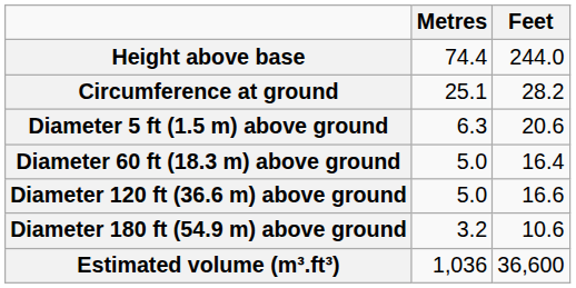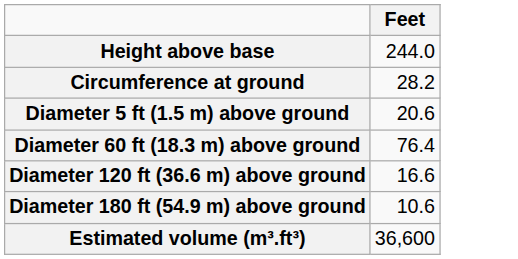 <table class="wikitable">
 <tr>
 <td></td>
-<th>Metres</th>
 <th>Feet</th>
 </tr>
 <tr>
 <th>Height above base</th>
-<td ALIGN="RIGHT">74.4</td>
 <td ALIGN="RIGHT">244.0</td>
 </tr>
 <tr>
 <th>Circumference at ground</th>
-<td ALIGN="RIGHT">25.1</td>
 <td ALIGN="RIGHT">28.2</td>
 </tr>
 <tr>
 <th>Diameter 5 ft (1.5 m) above ground</th>
-<td ALIGN="RIGHT">6.3</td>
 <td ALIGN="RIGHT">20.6</td>
 </tr>
 <tr>
 <th>Diameter 60 ft (18.3 m) above ground</th>
-<td ALIGN="RIGHT">5.0</td>
-<td ALIGN="RIGHT">16.4</td>
+<td ALIGN="RIGHT">76.4</td>
 </tr>
 <tr>
 <th>Diameter 120 ft (36.6 m) above ground</th>
-<td ALIGN="RIGHT">5.0</td>
 <td ALIGN="RIGHT">16.6</td>
 </tr>
 <tr>
 <th>Diameter 180 ft (54.9 m) above ground</th>
-<td ALIGN="RIGHT">3.2</td>
 <td ALIGN="RIGHT">10.6</td>
 </tr>
 <tr>
 <th>Estimated volume (m³.ft³)</th>
-<td align="right">1,036</td>
 <td align="right">36,600</td>
 </tr>
 </table>
